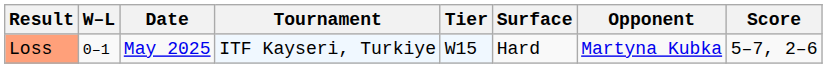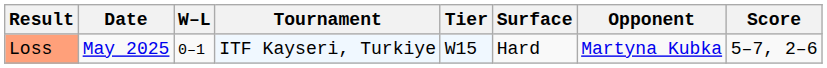 <table class="sortable wikitable">
 <tr>
 <th>Result</th>
+<th>Date</th>
 <th class="unsortable">W–L</th>
-<th>Date</th>
 <th>Tournament</th>
 <th>Tier</th>
 <th>Surface</th>
 <th>Opponent</th>
 <th class="unsortable">Score</th>
 </tr>
 <tr>
 <td style="background:#ffa07a">Loss</td>
+<td><a href='#'>May 2025</a></td>
 <td><small>0–1</small></td>
-<td><a href='#'>May 2025</a></td>
 <td style="background:#f0f8ff;">ITF Kayseri, Turkiye</td>
 <td style="background:#f0f8ff;">W15</td>
 <td>Hard</td>
 <td> <a href='#'>Martyna Kubka</a></td>
 <td>5–7, 2–6</td>
 </tr>
 </table>
